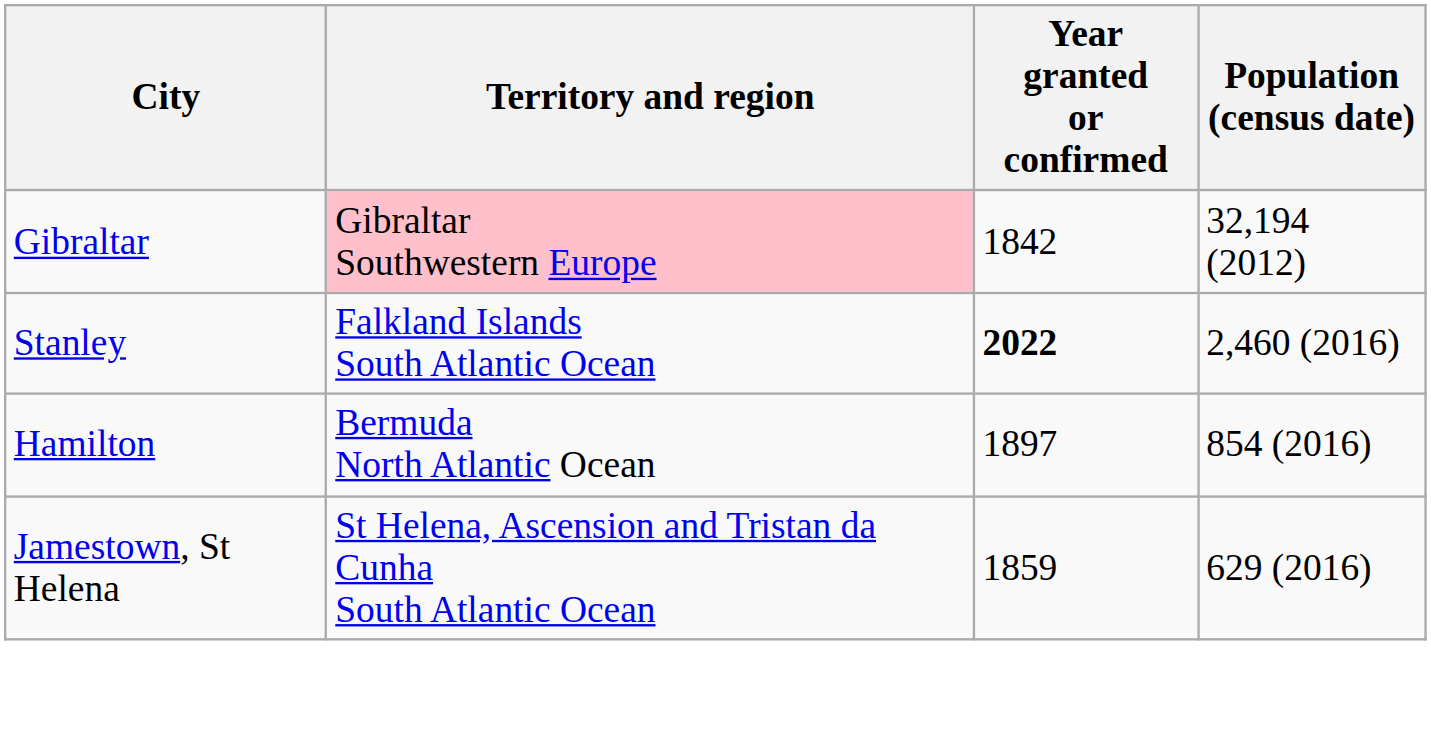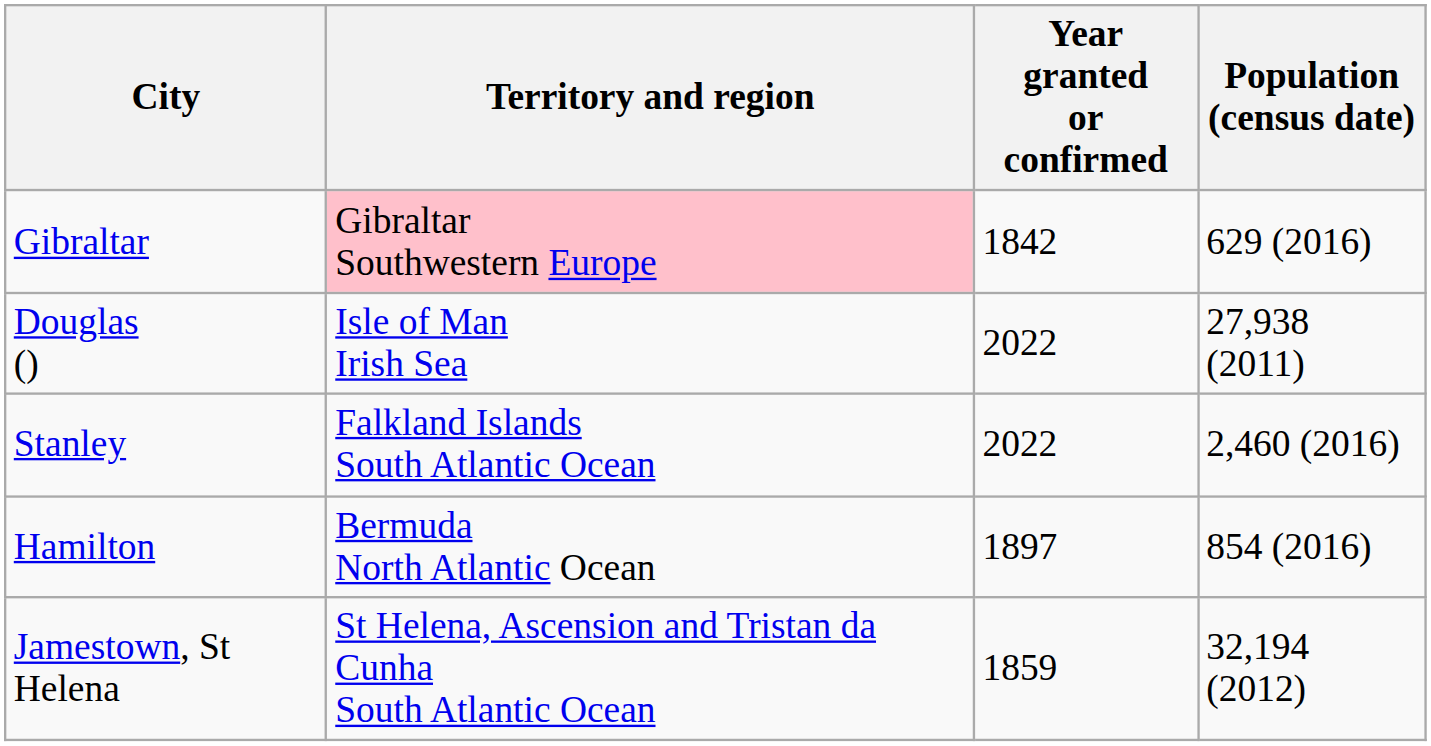 <table class="wikitable sortable">
 <tr>
 <th width="130pt">City</th>
 <th>Territory and region</th>
 <th>Year granted<br>or confirmed</th>
 <th data-sort-type="number">Population<br>(census date)</th>
 </tr>
 <tr>
 <td><a href='#'>Gibraltar</a></td>
 <td style="background: pink;">Gibraltar<br>Southwestern <a href='#'>Europe</a></td>
 <td>1842</td>
-<td>32,194 (2012)</td>
+<td>629 (2016)</td>
+</tr>
+<tr>
+<td><a href='#'>Douglas</a><br>()</td>
+<td><a href='#'>Isle of Man</a><br><a href='#'>Irish Sea</a></td>
+<td>2022</td>
+<td>27,938 (2011)</td>
 </tr>
 <tr>
 <td><a href='#'>Stanley</a></td>
 <td><a href='#'>Falkland Islands</a><br><a href='#'>South Atlantic Ocean</a></td>
-<td><strong>2022</strong></td>
+<td>2022</td>
 <td>2,460 (2016)</td>
 </tr>
 <tr>
 <td><a href='#'>Hamilton</a></td>
 <td><a href='#'>Bermuda</a><br><a href='#'>North Atlantic</a> Ocean</td>
 <td>1897</td>
 <td>854 (2016)</td>
 </tr>
 <tr>
 <td><a href='#'>Jamestown</a>, St Helena</td>
 <td><a href='#'>St Helena, Ascension and Tristan da Cunha</a><br><a href='#'>South Atlantic Ocean</a></td>
 <td>1859</td>
-<td>629 (2016)</td>
+<td>32,194 (2012)</td>
 </tr>
 </table>
